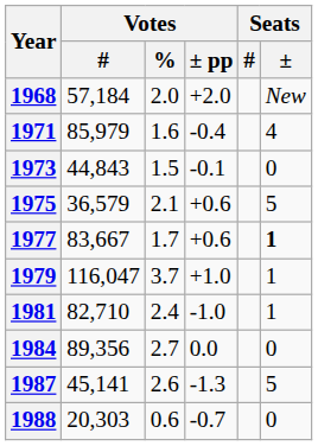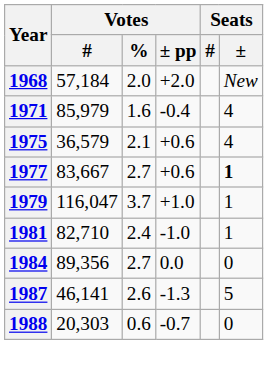 <table class="wikitable">
 <tr>
 <th rowspan="2">Year</th>
 <th colspan="3">Votes</th>
 <th colspan="2">Seats</th>
 </tr>
 <tr>
 <th>#</th>
 <th>%</th>
 <th>± pp</th>
 <th>#</th>
 <th>±</th>
 </tr>
 <tr>
 <th><a href='#'>1968</a></th>
 <td>57,184</td>
 <td>2.0</td>
 <td>+2.0</td>
 <td></td>
 <td><em>New</em></td>
 </tr>
 <tr>
 <th><a href='#'>1971</a></th>
 <td>85,979</td>
 <td>1.6</td>
 <td>-0.4</td>
 <td></td>
 <td> 4</td>
 </tr>
 <tr>
-<th><a href='#'>1973</a></th>
-<td>44,843</td>
-<td>1.5</td>
-<td>-0.1</td>
-<td></td>
-<td> 0</td>
-</tr>
-<tr>
 <th><a href='#'>1975</a></th>
 <td>36,579</td>
 <td>2.1</td>
 <td>+0.6</td>
 <td></td>
-<td> 5</td>
+<td> 4</td>
 </tr>
 <tr>
 <th><a href='#'>1977</a></th>
 <td>83,667</td>
-<td>1.7</td>
+<td>2.7</td>
 <td>+0.6</td>
 <td></td>
 <td><strong> 1</strong></td>
 </tr>
 <tr>
 <th><a href='#'>1979</a></th>
 <td>116,047</td>
 <td>3.7</td>
 <td>+1.0</td>
 <td></td>
 <td> 1</td>
 </tr>
 <tr>
 <th><a href='#'>1981</a></th>
 <td>82,710</td>
 <td>2.4</td>
 <td>-1.0</td>
 <td></td>
 <td> 1</td>
 </tr>
 <tr>
 <th><a href='#'>1984</a></th>
 <td>89,356</td>
 <td>2.7</td>
 <td>0.0</td>
 <td></td>
 <td> 0</td>
 </tr>
 <tr>
 <th><a href='#'>1987</a></th>
-<td>45,141</td>
+<td>46,141</td>
 <td>2.6</td>
 <td>-1.3</td>
 <td></td>
 <td> 5</td>
 </tr>
 <tr>
 <th><a href='#'>1988</a></th>
 <td>20,303</td>
 <td>0.6</td>
 <td>-0.7</td>
 <td></td>
 <td> 0</td>
 </tr>
 </table>
